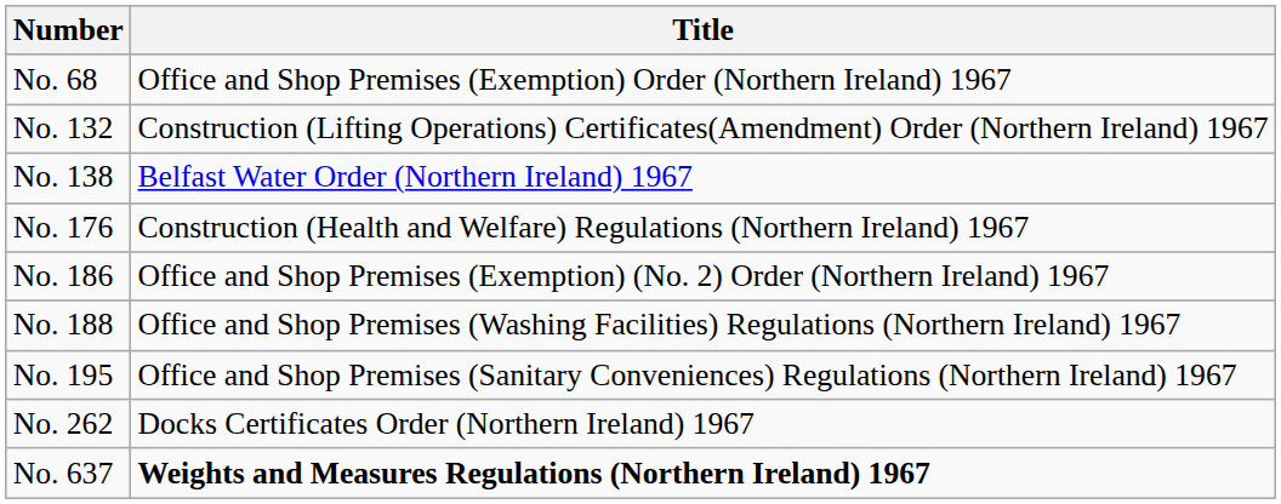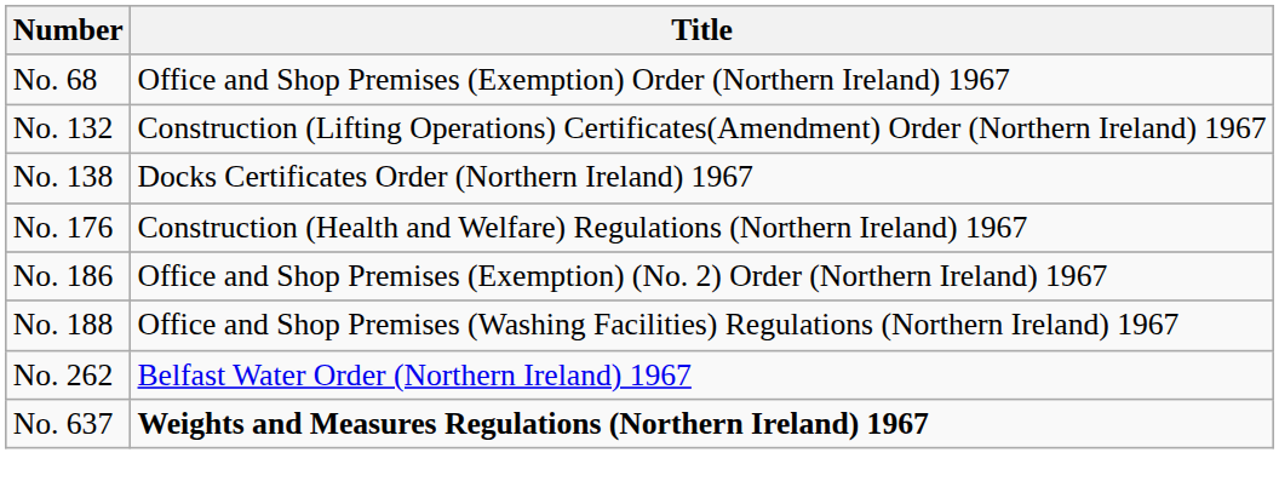 <table class="wikitable collapsible">
 <tr>
 <th>Number</th>
 <th>Title</th>
 </tr>
 <tr>
 <td>No. 68</td>
 <td>Office and Shop Premises (Exemption) Order (Northern Ireland) 1967</td>
 </tr>
 <tr>
 <td>No. 132</td>
 <td>Construction (Lifting Operations) Certificates(Amendment) Order (Northern Ireland) 1967</td>
 </tr>
 <tr>
 <td>No. 138</td>
-<td><a href='#'>Belfast Water Order (Northern Ireland) 1967</a></td>
+<td>Docks Certificates Order (Northern Ireland) 1967</td>
 </tr>
 <tr>
 <td>No. 176</td>
 <td>Construction (Health and Welfare) Regulations (Northern Ireland) 1967</td>
 </tr>
 <tr>
 <td>No. 186</td>
 <td>Office and Shop Premises (Exemption) (No. 2) Order (Northern Ireland) 1967</td>
 </tr>
 <tr>
 <td>No. 188</td>
 <td>Office and Shop Premises (Washing Facilities) Regulations (Northern Ireland) 1967</td>
 </tr>
 <tr>
-<td>No. 195</td>
-<td>Office and Shop Premises (Sanitary Conveniences) Regulations (Northern Ireland) 1967</td>
-</tr>
-<tr>
 <td>No. 262</td>
-<td>Docks Certificates Order (Northern Ireland) 1967</td>
+<td><a href='#'>Belfast Water Order (Northern Ireland) 1967</a></td>
 </tr>
 <tr>
 <td>No. 637</td>
 <td><strong>Weights and Measures Regulations (Northern Ireland) 1967</strong></td>
 </tr>
 </table>
